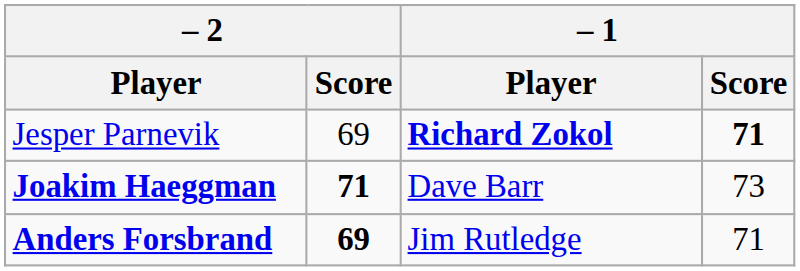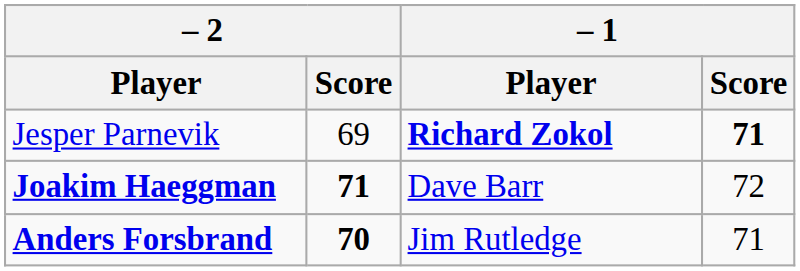 <table class=wikitable>
 <tr>
 <th colspan=2> – 2</th>
 <th colspan=2> – 1</th>
 </tr>
 <tr>
 <th width=140>Player</th>
 <th>Score</th>
 <th width=140>Player</th>
 <th>Score</th>
 </tr>
 <tr>
 <td><a href='#'>Jesper Parnevik</a></td>
 <td align=center>69</td>
 <td><strong><a href='#'>Richard Zokol</a></strong></td>
 <td align=center><strong>71</strong></td>
 </tr>
 <tr>
 <td><strong><a href='#'>Joakim Haeggman</a></strong></td>
 <td align=center><strong>71</strong></td>
 <td><a href='#'>Dave Barr</a></td>
-<td align=center>73</td>
+<td align=center>72</td>
 </tr>
 <tr>
 <td><strong><a href='#'>Anders Forsbrand</a></strong></td>
-<td align=center><strong>69</strong></td>
+<td align=center><strong>70</strong></td>
 <td><a href='#'>Jim Rutledge</a></td>
 <td align=center>71</td>
 </tr>
 </table>
